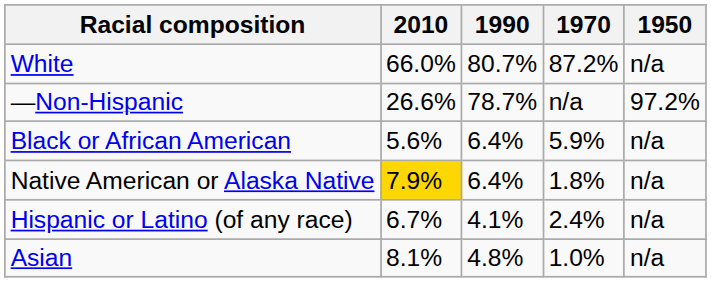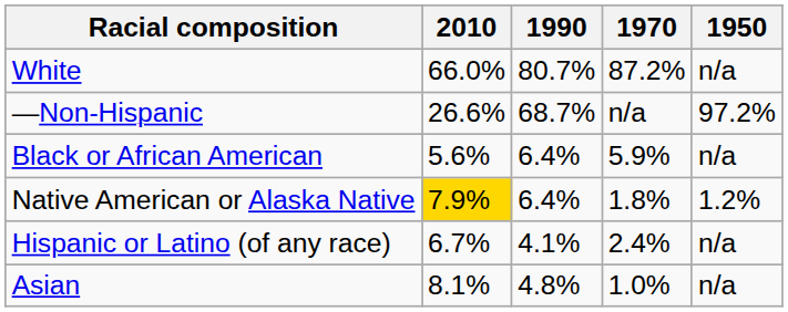 <table class="wikitable sortable collapsible" style="font-size: 90%;">
 <tr>
 <th>Racial composition</th>
 <th>2010</th>
 <th>1990</th>
 <th>1970</th>
 <th>1950</th>
 </tr>
 <tr>
 <td><a href='#'>White</a></td>
 <td>66.0%</td>
 <td>80.7%</td>
 <td>87.2%</td>
 <td>n/a</td>
 </tr>
 <tr>
 <td>—<a href='#'>Non-Hispanic</a></td>
 <td>26.6%</td>
-<td>78.7%</td>
+<td>68.7%</td>
 <td>n/a</td>
 <td>97.2%</td>
 </tr>
 <tr>
 <td><a href='#'>Black or African American</a></td>
 <td>5.6%</td>
 <td>6.4%</td>
 <td>5.9%</td>
 <td>n/a</td>
 </tr>
 <tr>
 <td>Native American or <a href='#'>Alaska Native</a></td>
 <td style="background: gold;">7.9%</td>
 <td>6.4%</td>
 <td>1.8%</td>
-<td>n/a</td>
+<td>1.2%</td>
 </tr>
 <tr>
 <td><a href='#'>Hispanic or Latino</a> (of any race)</td>
 <td>6.7%</td>
 <td>4.1%</td>
 <td>2.4%</td>
 <td>n/a</td>
 </tr>
 <tr>
 <td><a href='#'>Asian</a></td>
 <td>8.1%</td>
 <td>4.8%</td>
 <td>1.0%</td>
 <td>n/a</td>
 </tr>
 </table>
